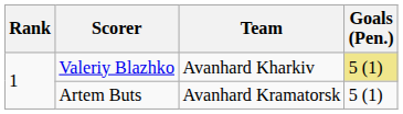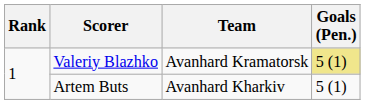 <table class="wikitable">
 <tr>
 <th>Rank</th>
 <th>Scorer</th>
 <th>Team</th>
 <th>Goals<br>(Pen.)</th>
 </tr>
 <tr>
 <td rowspan=2>1</td>
 <td><a href='#'>Valeriy Blazhko</a></td>
-<td>Avanhard Kharkiv</td>
+<td>Avanhard Kramatorsk</td>
 <td style="background: khaki;">5 (1)</td>
 </tr>
 <tr>
 <td>Artem Buts</td>
-<td>Avanhard Kramatorsk</td>
+<td>Avanhard Kharkiv</td>
 <td>5 (1)</td>
 </tr>
 </table>
